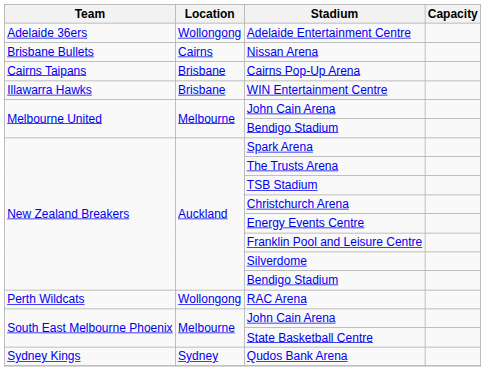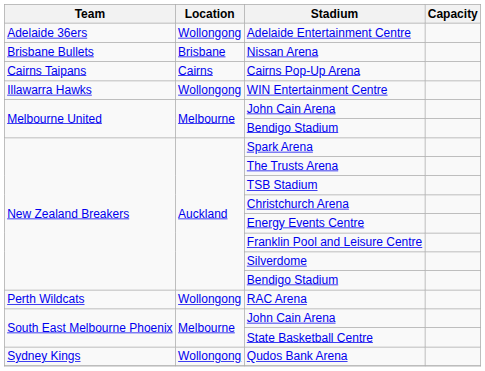 <table class="wikitable sortable">
 <tr>
 <th>Team</th>
 <th>Location</th>
 <th>Stadium</th>
 <th>Capacity</th>
 </tr>
 <tr>
 <td><a href='#'>Adelaide 36ers</a></td>
 <td><a href='#'>Wollongong</a></td>
 <td><a href='#'>Adelaide Entertainment Centre</a></td>
 <td style="text-align:center"></td>
 </tr>
 <tr>
 <td><a href='#'>Brisbane Bullets</a></td>
-<td><a href='#'>Cairns</a></td>
+<td><a href='#'>Brisbane</a></td>
 <td><a href='#'>Nissan Arena</a></td>
 <td style="text-align:center"></td>
 </tr>
 <tr>
 <td><a href='#'>Cairns Taipans</a></td>
-<td><a href='#'>Brisbane</a></td>
+<td><a href='#'>Cairns</a></td>
 <td><a href='#'>Cairns Pop-Up Arena</a></td>
 <td style="text-align:center"></td>
 </tr>
 <tr>
 <td><a href='#'>Illawarra Hawks</a></td>
-<td><a href='#'>Brisbane</a></td>
+<td><a href='#'>Wollongong</a></td>
 <td><a href='#'>WIN Entertainment Centre</a></td>
 <td style="text-align:center"></td>
 </tr>
 <tr>
 <td rowspan="2"><a href='#'>Melbourne United</a></td>
 <td rowspan="2"><a href='#'>Melbourne</a></td>
 <td><a href='#'>John Cain Arena</a></td>
 <td style="text-align:center"></td>
 </tr>
 <tr>
 <td><a href='#'>Bendigo Stadium</a></td>
 <td style="text-align:center"></td>
 </tr>
 <tr>
 <td rowspan="8"><a href='#'>New Zealand Breakers</a></td>
 <td rowspan="8"><a href='#'>Auckland</a></td>
 <td><a href='#'>Spark Arena</a></td>
 <td style="text-align:center"></td>
 </tr>
 <tr>
 <td><a href='#'>The Trusts Arena</a></td>
 <td style="text-align:center"></td>
 </tr>
 <tr>
 <td><a href='#'>TSB Stadium</a></td>
 <td style="text-align:center"></td>
 </tr>
 <tr>
 <td><a href='#'>Christchurch Arena</a></td>
 <td style="text-align:center"></td>
 </tr>
 <tr>
 <td><a href='#'>Energy Events Centre</a></td>
 <td style="text-align:center"></td>
 </tr>
 <tr>
 <td><a href='#'>Franklin Pool and Leisure Centre</a></td>
 <td style="text-align:center"></td>
 </tr>
 <tr>
 <td><a href='#'>Silverdome</a></td>
 <td style="text-align:center"></td>
 </tr>
 <tr>
 <td><a href='#'>Bendigo Stadium</a></td>
 <td style="text-align:center"></td>
 </tr>
 <tr>
 <td><a href='#'>Perth Wildcats</a></td>
 <td><a href='#'>Wollongong</a></td>
 <td><a href='#'>RAC Arena</a></td>
 <td style="text-align:center"></td>
 </tr>
 <tr>
 <td rowspan="2"><a href='#'>South East Melbourne Phoenix</a></td>
 <td rowspan="2"><a href='#'>Melbourne</a></td>
 <td><a href='#'>John Cain Arena</a></td>
 <td style="text-align:center"></td>
 </tr>
 <tr>
 <td><a href='#'>State Basketball Centre</a></td>
 <td style="text-align:center"></td>
 </tr>
 <tr>
 <td><a href='#'>Sydney Kings</a></td>
-<td><a href='#'>Sydney</a></td>
+<td><a href='#'>Wollongong</a></td>
 <td><a href='#'>Qudos Bank Arena</a></td>
 <td style="text-align:center"></td>
 </tr>
 <tr>
 </tr>
 </table>
